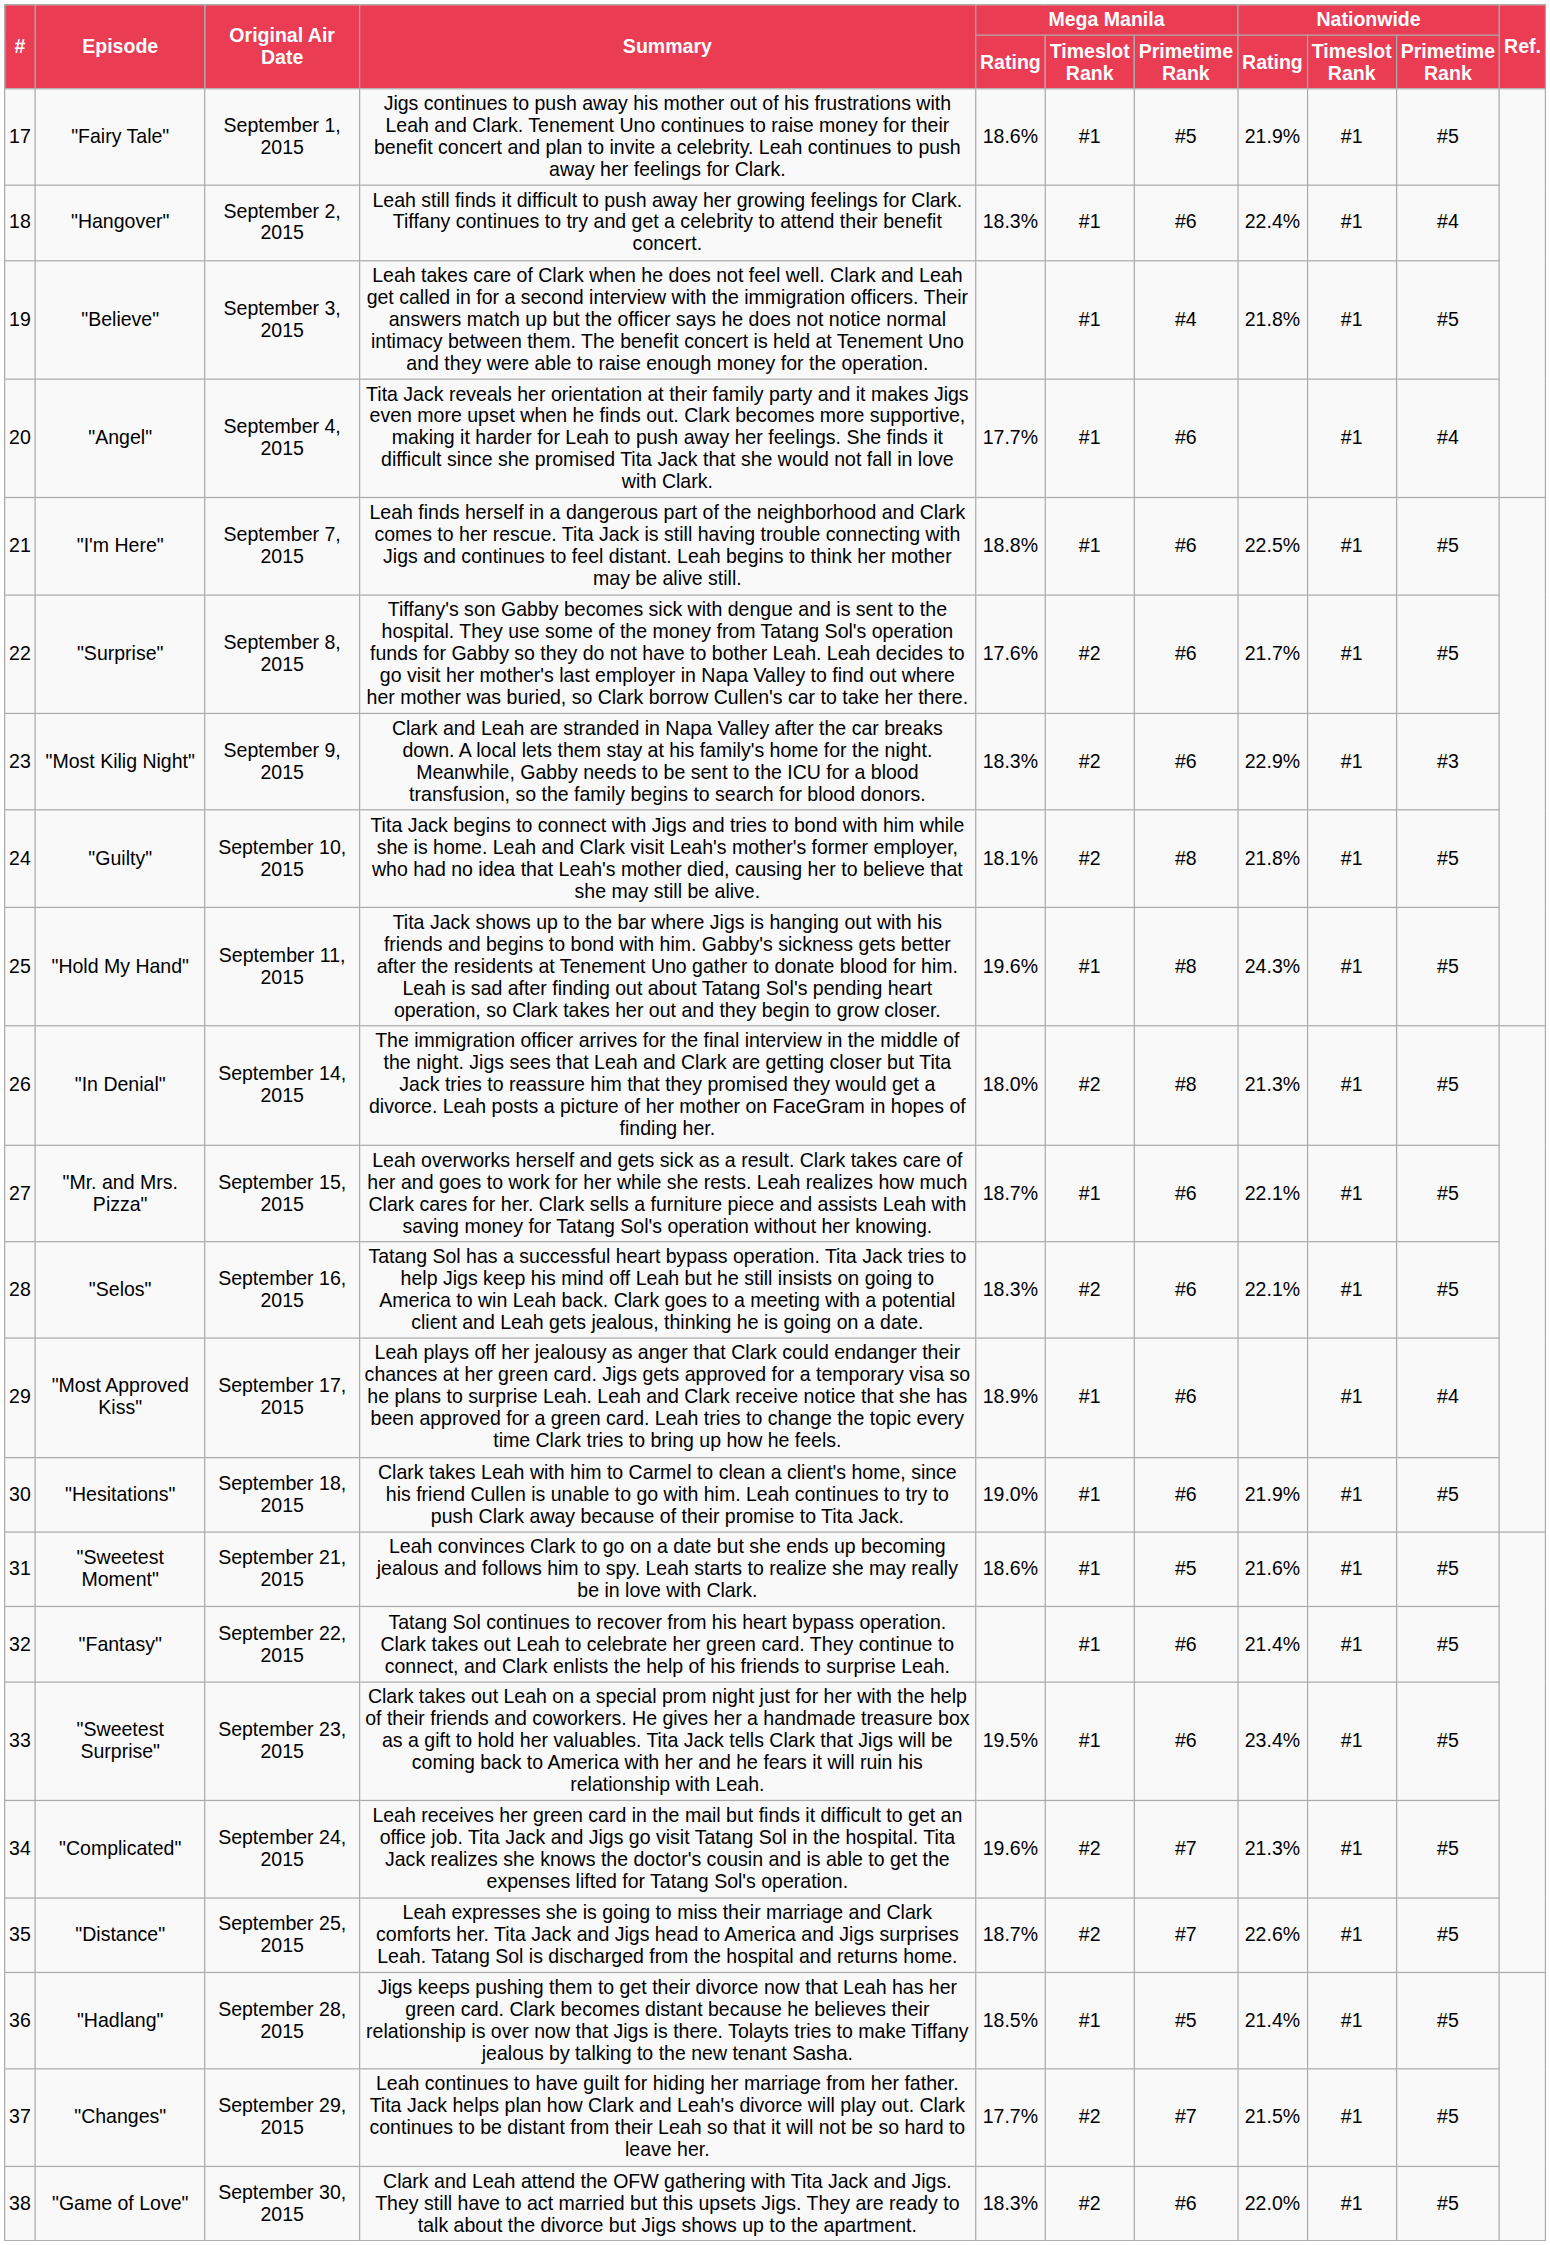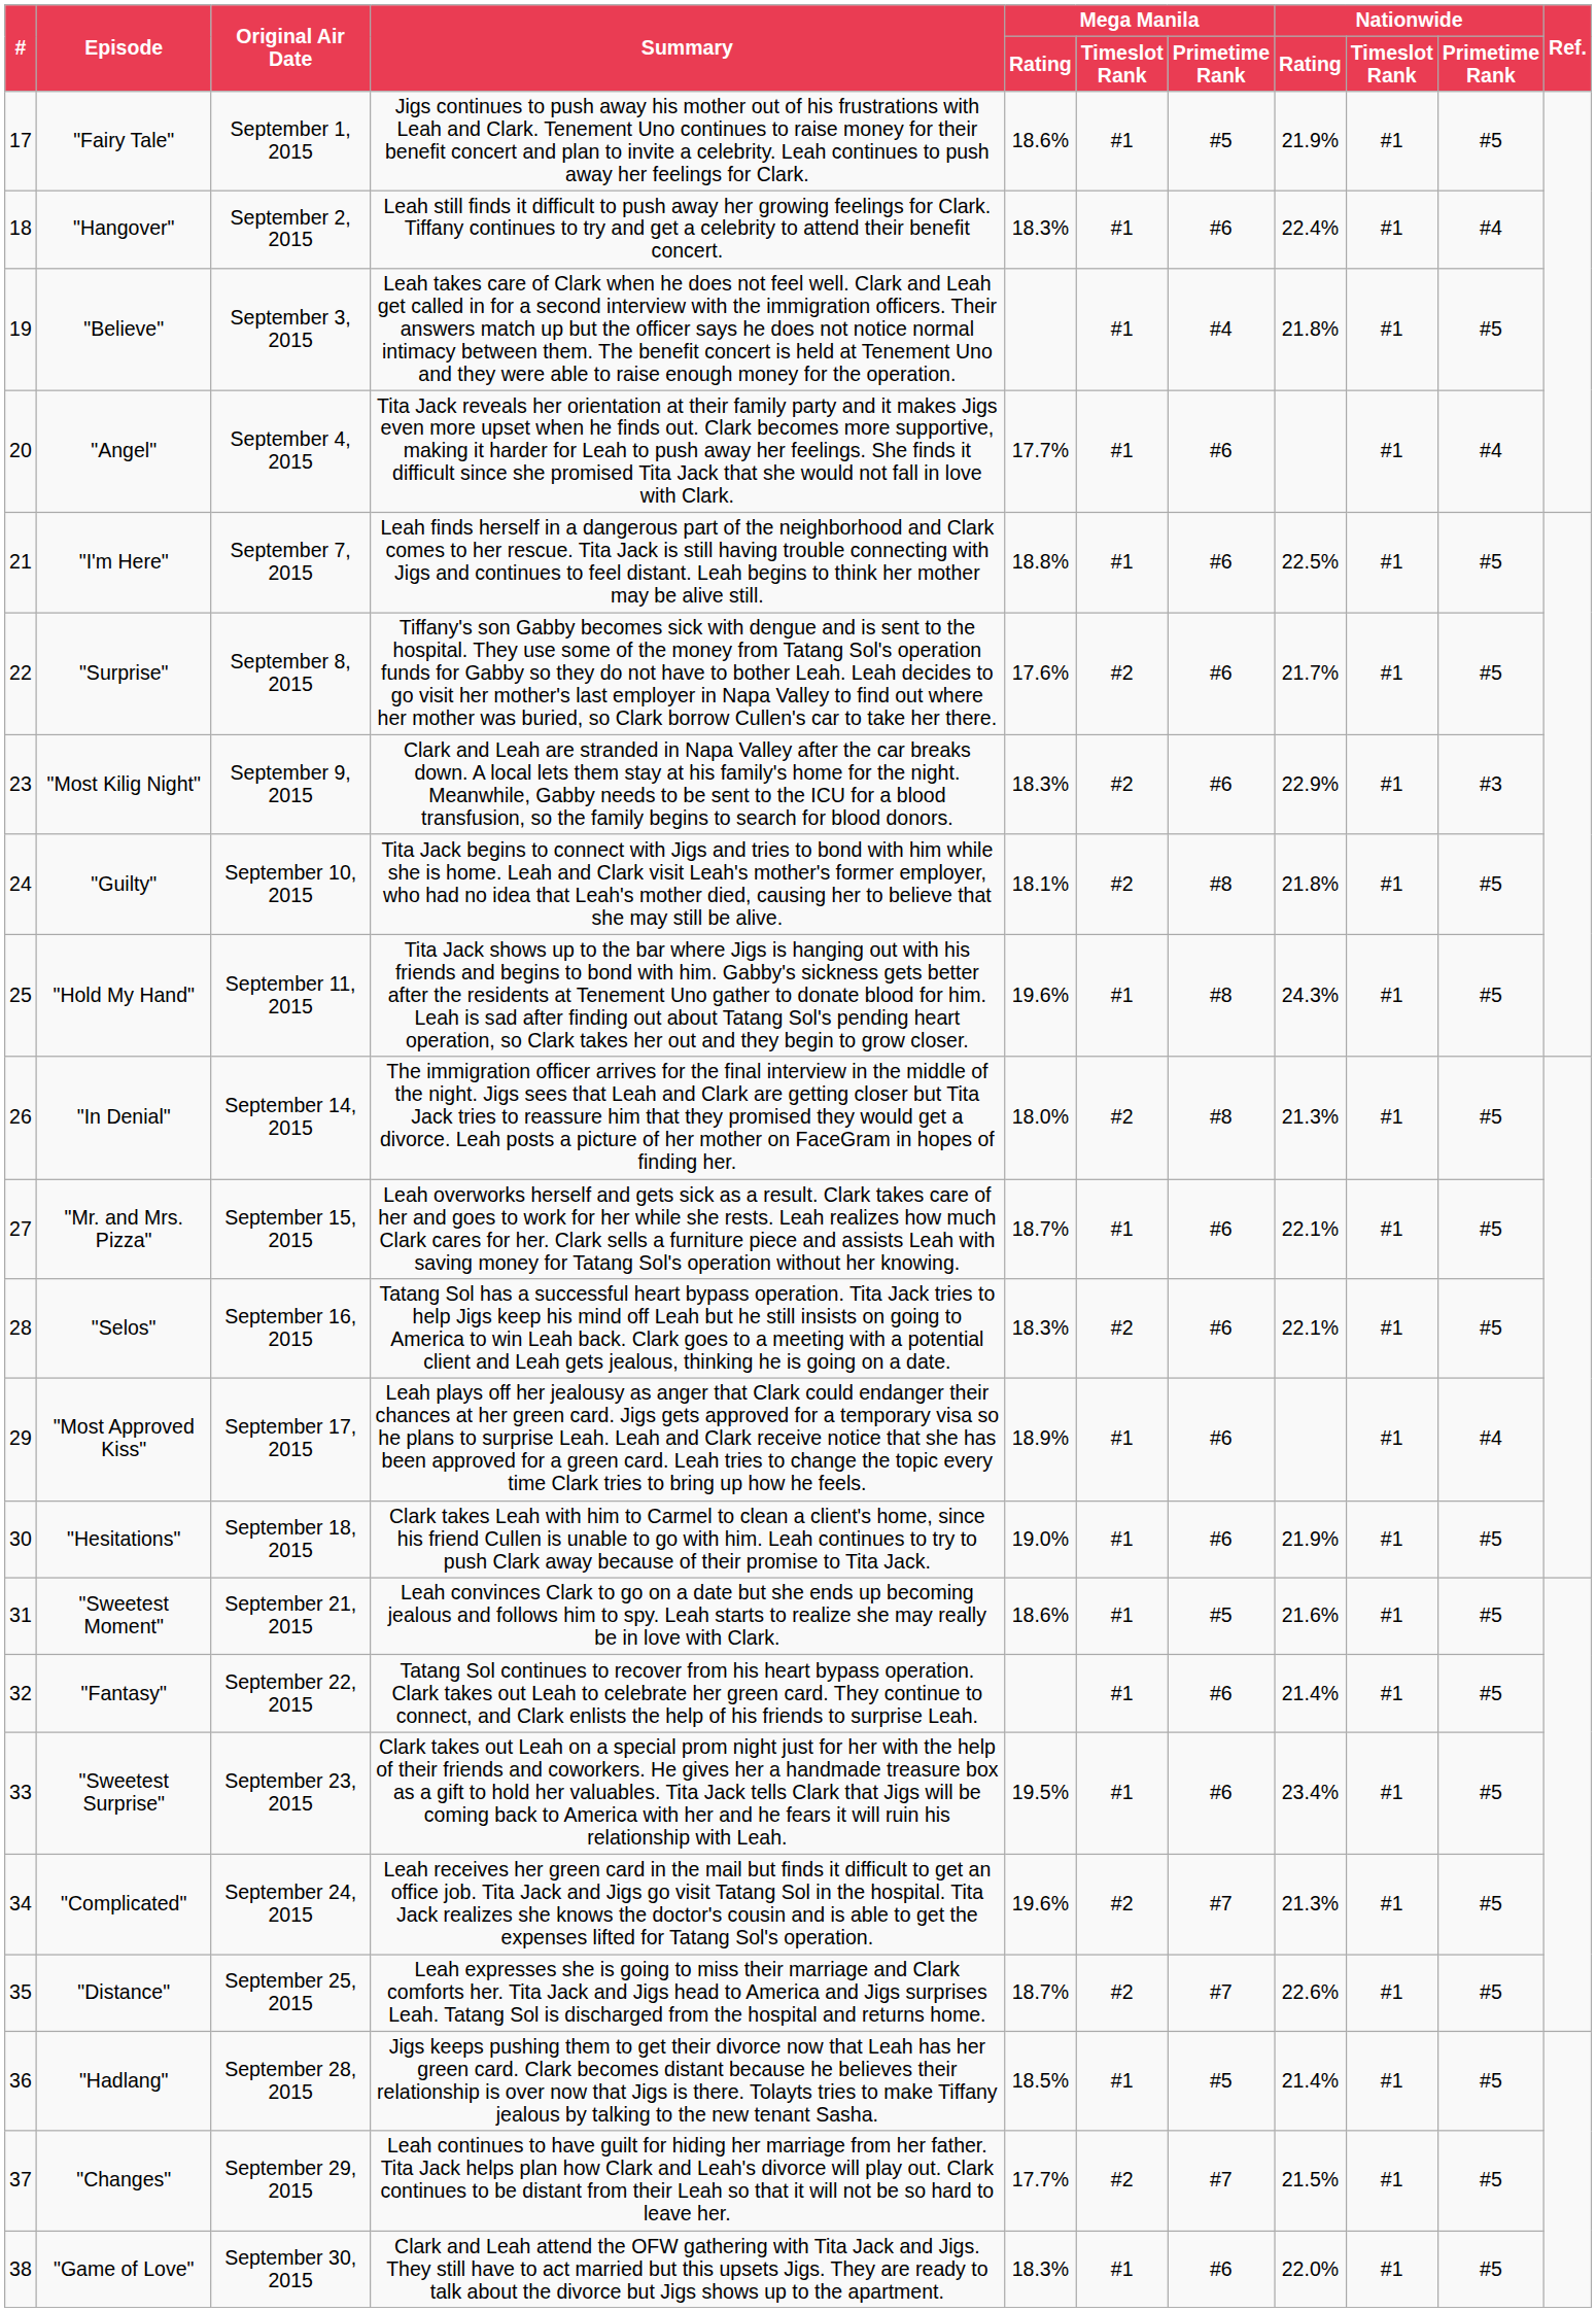 <table class="wikitable" style="text-align:center; font-size:100%; line-height:18px;"  width="100%">
 <tr>
 <th style="background-color:#EA3C53; color:#ffffff;" rowspan="2">#</th>
 <th style="background-color:#EA3C53; color:#ffffff;" rowspan="2">Episode</th>
 <th style="background-color:#EA3C53; color:#ffffff;" rowspan="2" width="10%">Original Air Date</th>
 <th style="background-color:#EA3C53; color:#ffffff;" rowspan="2" width="40%">Summary</th>
 <th style="background-color:#EA3C53; color:#ffffff;" colspan="3">Mega Manila</th>
 <th style="background-color:#EA3C53; color:#ffffff;" colspan="3">Nationwide</th>
 <th style="background-color:#EA3C53; color:#ffffff;" rowspan="2">Ref.</th>
 </tr>
 <tr>
 <th style="background-color:#EA3C53; color:#ffffff;">Rating</th>
 <th style="background-color:#EA3C53; color:#ffffff;">Timeslot<br>Rank</th>
 <th style="background-color:#EA3C53; color:#ffffff;">Primetime<br>Rank</th>
 <th style="background-color:#EA3C53; color:#ffffff;">Rating</th>
 <th style="background-color:#EA3C53; color:#ffffff;">Timeslot<br>Rank</th>
 <th style="background-color:#EA3C53; color:#ffffff;">Primetime<br>Rank</th>
 </tr>
 <tr>
 <td>17</td>
 <td>"Fairy Tale"</td>
 <td>September 1, 2015</td>
 <td>Jigs continues to push away his mother out of his frustrations with Leah and Clark. Tenement Uno continues to raise money for their benefit concert and plan to invite a celebrity.  Leah continues to push away her feelings for Clark.</td>
 <td>18.6%</td>
 <td>#1</td>
 <td>#5</td>
 <td>21.9%</td>
 <td>#1</td>
 <td>#5</td>
 <td rowspan="4"><br><br></td>
 </tr>
 <tr>
 <td>18</td>
 <td>"Hangover"</td>
 <td>September 2, 2015</td>
 <td>Leah still finds it difficult to push away her growing feelings for Clark.  Tiffany continues to try and get a celebrity to attend their benefit concert.</td>
 <td>18.3%</td>
 <td>#1</td>
 <td>#6</td>
 <td>22.4%</td>
 <td>#1</td>
 <td>#4</td>
 </tr>
 <tr>
 <td>19</td>
 <td>"Believe"</td>
 <td>September 3, 2015</td>
 <td>Leah takes care of Clark when he does not feel well. Clark and Leah get called in for a second interview with the immigration officers. Their answers match up but the officer says he does not notice normal intimacy between them. The benefit concert is held at Tenement Uno and they were able to raise enough money for the operation.</td>
 <td></td>
 <td>#1</td>
 <td>#4</td>
 <td>21.8%</td>
 <td>#1</td>
 <td>#5</td>
 </tr>
 <tr>
 <td>20</td>
 <td>"Angel"</td>
 <td>September 4, 2015</td>
 <td>Tita Jack reveals her orientation at their family party and it makes Jigs even more upset when he finds out. Clark becomes more supportive, making it harder for Leah to push away her feelings. She finds it difficult since she promised Tita Jack that she would not fall in love with Clark.</td>
 <td>17.7%</td>
 <td>#1</td>
 <td>#6</td>
 <td></td>
 <td>#1</td>
 <td>#4</td>
 </tr>
 <tr>
 <td>21</td>
 <td>"I'm Here"</td>
 <td>September 7, 2015</td>
 <td>Leah finds herself in a dangerous part of the neighborhood and Clark comes to her rescue. Tita Jack is still having trouble connecting with Jigs and continues to feel distant. Leah begins to think her mother may be alive still.</td>
 <td>18.8%</td>
 <td>#1</td>
 <td>#6</td>
 <td>22.5%</td>
 <td>#1</td>
 <td>#5</td>
 <td rowspan="5"><br><br></td>
 </tr>
 <tr>
 <td>22</td>
 <td>"Surprise"</td>
 <td>September 8, 2015</td>
 <td>Tiffany's son Gabby becomes sick with dengue and is sent to the hospital. They use some of the money from Tatang Sol's operation funds for Gabby so they do not have to bother Leah. Leah decides to go visit her mother's last employer in Napa Valley to find out where her mother was buried, so Clark borrow Cullen's car to take her there.</td>
 <td>17.6%</td>
 <td>#2</td>
 <td>#6</td>
 <td>21.7%</td>
 <td>#1</td>
 <td>#5</td>
 </tr>
 <tr>
 <td>23</td>
 <td>"Most Kilig Night"</td>
 <td>September 9, 2015</td>
 <td>Clark and Leah are stranded in Napa Valley after the car breaks down. A local lets them stay at his family's home for the night. Meanwhile, Gabby needs to be sent to the ICU for a blood transfusion, so the family begins to search for blood donors.</td>
 <td>18.3%</td>
 <td>#2</td>
 <td>#6</td>
 <td>22.9%</td>
 <td>#1</td>
 <td>#3</td>
 </tr>
 <tr>
 <td>24</td>
 <td>"Guilty"</td>
 <td>September 10, 2015</td>
 <td>Tita Jack begins to connect with Jigs and tries to bond with him while she is home. Leah and Clark visit Leah's mother's former employer, who had no idea that Leah's mother died, causing her to believe that she may still be alive.</td>
 <td>18.1%</td>
 <td>#2</td>
 <td>#8</td>
 <td>21.8%</td>
 <td>#1</td>
 <td>#5</td>
 </tr>
 <tr>
 <td>25</td>
 <td>"Hold My Hand"</td>
 <td>September 11, 2015</td>
 <td>Tita Jack shows up to the bar where Jigs is hanging out with his friends and begins to bond with him. Gabby's sickness gets better after the residents at Tenement Uno gather to donate blood for him. Leah is sad after finding out about Tatang Sol's pending heart operation, so Clark takes her out and they begin to grow closer.</td>
 <td>19.6%</td>
 <td>#1</td>
 <td>#8</td>
 <td>24.3%</td>
 <td>#1</td>
 <td>#5</td>
 </tr>
 <tr>
 <td>26</td>
 <td>"In Denial"</td>
 <td>September 14, 2015</td>
 <td>The immigration officer arrives for the final interview in the middle of the night. Jigs sees that Leah and Clark are getting closer but Tita Jack tries to reassure him that they promised they would get a divorce. Leah posts a picture of her mother on FaceGram in hopes of finding her.</td>
 <td>18.0%</td>
 <td>#2</td>
 <td>#8</td>
 <td>21.3%</td>
 <td>#1</td>
 <td>#5</td>
 <td rowspan="5"></td>
 </tr>
 <tr>
 <td>27</td>
 <td>"Mr. and Mrs. Pizza"</td>
 <td>September 15, 2015</td>
 <td>Leah overworks herself and gets sick as a result. Clark takes care of her and goes to work for her while she rests. Leah realizes how much Clark cares for her. Clark sells a furniture piece and assists Leah with saving money for Tatang Sol's operation without her knowing.</td>
 <td>18.7%</td>
 <td>#1</td>
 <td>#6</td>
 <td>22.1%</td>
 <td>#1</td>
 <td>#5</td>
 </tr>
 <tr>
 <td>28</td>
 <td>"Selos"</td>
 <td>September 16, 2015</td>
 <td>Tatang Sol has a successful heart bypass operation. Tita Jack tries to help Jigs keep his mind off Leah but he still insists on going to America to win Leah back. Clark goes to a meeting with a potential client and Leah gets jealous, thinking he is going on a date.</td>
 <td>18.3%</td>
 <td>#2</td>
 <td>#6</td>
 <td>22.1%</td>
 <td>#1</td>
 <td>#5</td>
 </tr>
 <tr>
 <td>29</td>
 <td>"Most Approved Kiss"</td>
 <td>September 17, 2015</td>
 <td>Leah plays off her jealousy as anger that Clark could endanger their chances at her green card. Jigs gets approved for a temporary visa so he plans to surprise Leah. Leah and Clark receive notice that she has been approved for a green card. Leah tries to change the topic every time Clark tries to bring up how he feels.</td>
 <td>18.9%</td>
 <td>#1</td>
 <td>#6</td>
 <td></td>
 <td>#1</td>
 <td>#4</td>
 </tr>
 <tr>
 <td>30</td>
 <td>"Hesitations"</td>
 <td>September 18, 2015</td>
 <td>Clark takes Leah with him to Carmel to clean a client's home, since his friend Cullen is unable to go with him. Leah continues to try to push Clark away because of their promise to Tita Jack.</td>
 <td>19.0%</td>
 <td>#1</td>
 <td>#6</td>
 <td>21.9%</td>
 <td>#1</td>
 <td>#5</td>
 </tr>
 <tr>
 <td>31</td>
 <td>"Sweetest Moment"</td>
 <td>September 21, 2015</td>
 <td>Leah convinces Clark to go on a date but she ends up becoming jealous and follows him to spy. Leah starts to realize she may really be in love with Clark.</td>
 <td>18.6%</td>
 <td>#1</td>
 <td>#5</td>
 <td>21.6%</td>
 <td>#1</td>
 <td>#5</td>
 <td rowspan="5"><br><br></td>
 </tr>
 <tr>
 <td>32</td>
 <td>"Fantasy"</td>
 <td>September 22, 2015</td>
 <td>Tatang Sol continues to recover from his heart bypass operation. Clark takes out Leah to celebrate her green card. They continue to connect, and Clark enlists the help of his friends to surprise Leah.</td>
 <td></td>
 <td>#1</td>
 <td>#6</td>
 <td>21.4%</td>
 <td>#1</td>
 <td>#5</td>
 </tr>
 <tr>
 <td>33</td>
 <td>"Sweetest Surprise"</td>
 <td>September 23, 2015</td>
 <td>Clark takes out Leah on a special prom night just for her with the help of their friends and coworkers. He gives her a handmade treasure box as a gift to hold her valuables. Tita Jack tells Clark that Jigs will be coming back to America with her and he fears it will ruin his relationship with Leah.</td>
 <td>19.5%</td>
 <td>#1</td>
 <td>#6</td>
 <td>23.4%</td>
 <td>#1</td>
 <td>#5</td>
 </tr>
 <tr>
 <td>34</td>
 <td>"Complicated"</td>
 <td>September 24, 2015</td>
 <td>Leah receives her green card in the mail but finds it difficult to get an office job. Tita Jack and Jigs go visit Tatang Sol in the hospital. Tita Jack realizes she knows the doctor's cousin and is able to get the expenses lifted for Tatang Sol's operation.</td>
 <td>19.6%</td>
 <td>#2</td>
 <td>#7</td>
 <td>21.3%</td>
 <td>#1</td>
 <td>#5</td>
 </tr>
 <tr>
 <td>35</td>
 <td>"Distance"</td>
 <td>September 25, 2015</td>
 <td>Leah expresses she is going to miss their marriage and Clark comforts her. Tita Jack and Jigs head to America and Jigs surprises Leah. Tatang Sol is discharged from the hospital and returns home.</td>
 <td>18.7%</td>
 <td>#2</td>
 <td>#7</td>
 <td>22.6%</td>
 <td>#1</td>
 <td>#5</td>
 </tr>
 <tr>
 <td>36</td>
 <td>"Hadlang"</td>
 <td>September 28, 2015</td>
 <td>Jigs keeps pushing them to get their divorce now that Leah has her green card. Clark becomes distant because he believes their relationship is over now that Jigs is there. Tolayts tries to make Tiffany jealous by talking to the new tenant Sasha.</td>
 <td>18.5%</td>
 <td>#1</td>
 <td>#5</td>
 <td>21.4%</td>
 <td>#1</td>
 <td>#5</td>
 <td rowspan="3"><br><br></td>
 </tr>
 <tr>
 <td>37</td>
 <td>"Changes"</td>
 <td>September 29, 2015</td>
 <td>Leah continues to have guilt for hiding her marriage from her father. Tita Jack helps plan how Clark and Leah's divorce will play out. Clark continues to be distant from their Leah so that it will not be so hard to leave her.</td>
 <td>17.7%</td>
 <td>#2</td>
 <td>#7</td>
 <td>21.5%</td>
 <td>#1</td>
 <td>#5</td>
 </tr>
 <tr>
 <td>38</td>
 <td>"Game of Love"</td>
 <td>September 30, 2015</td>
 <td>Clark and Leah attend the OFW gathering with Tita Jack and Jigs. They still have to act married but this upsets Jigs. They are ready to talk about the divorce but Jigs shows up to the apartment.</td>
 <td>18.3%</td>
-<td>#2</td>
+<td>#1</td>
 <td>#6</td>
 <td>22.0%</td>
 <td>#1</td>
 <td>#5</td>
 </tr>
 <tr>
 </tr>
 </table>
